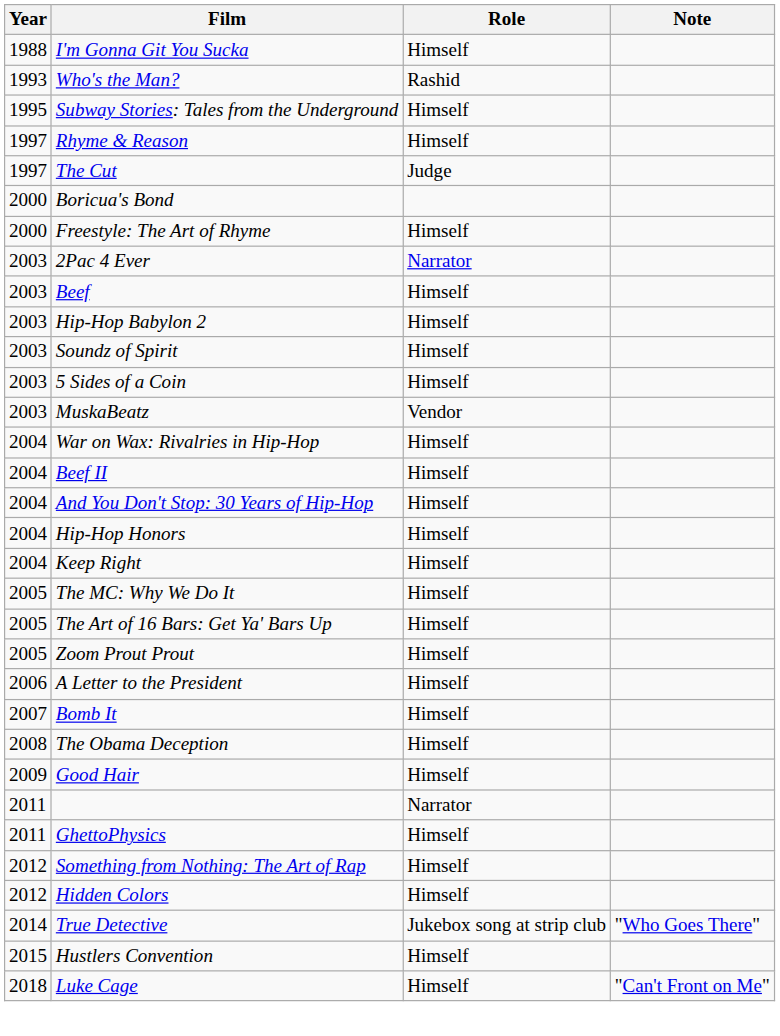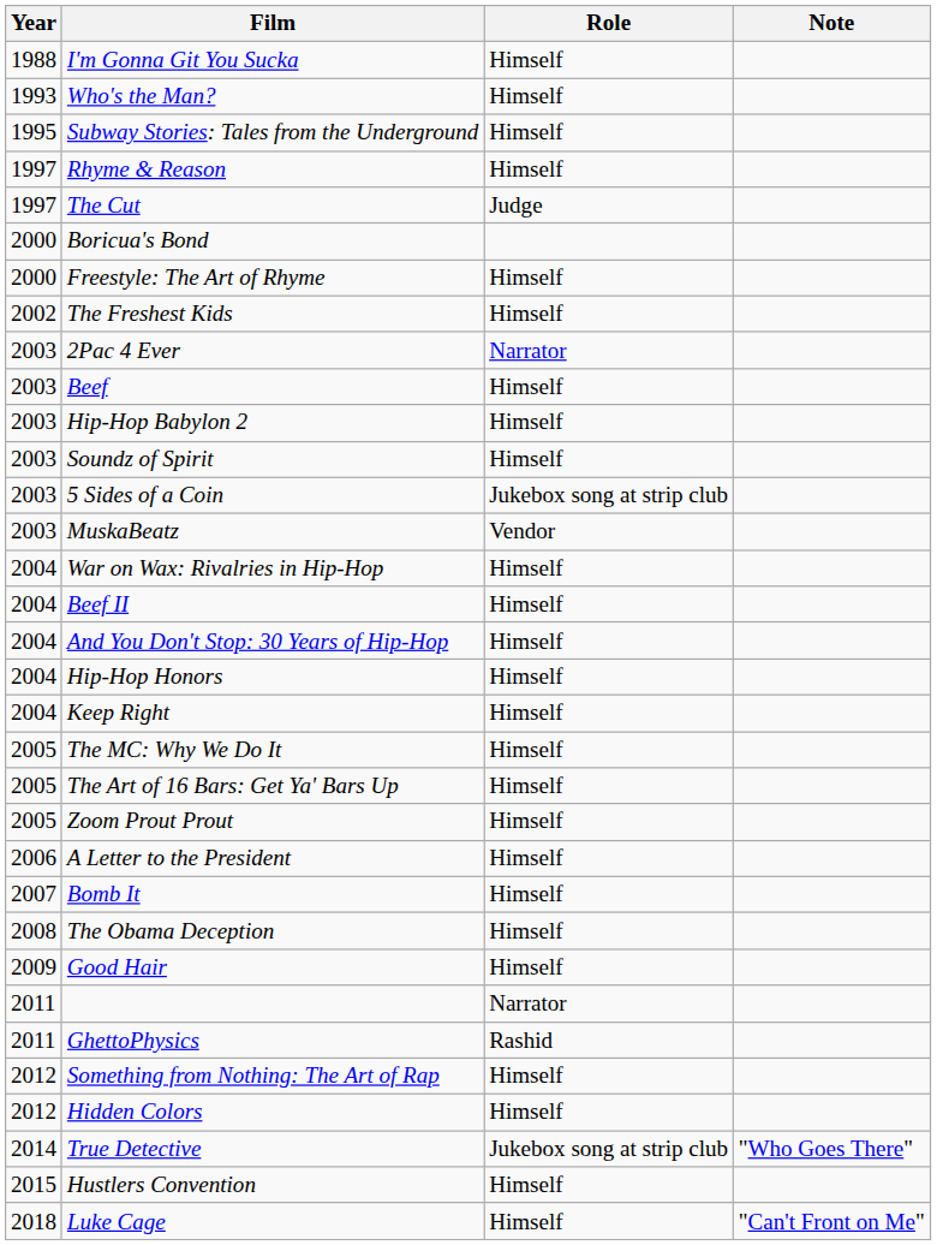 <table class="wikitable">
 <tr>
 <th>Year</th>
 <th>Film</th>
 <th>Role</th>
 <th>Note</th>
 </tr>
 <tr>
 <td>1988</td>
 <td><em><a href='#'>I'm Gonna Git You Sucka</a></em></td>
 <td>Himself</td>
 <td></td>
 </tr>
 <tr>
 <td>1993</td>
 <td><em><a href='#'>Who's the Man?</a></em></td>
-<td>Rashid</td>
+<td>Himself</td>
 <td></td>
 </tr>
 <tr>
 <td>1995</td>
 <td><em><a href='#'>Subway Stories</a>: Tales from the Underground</em></td>
 <td>Himself</td>
 <td></td>
 </tr>
 <tr>
 <td>1997</td>
 <td><em><a href='#'>Rhyme & Reason</a></em></td>
 <td>Himself</td>
 <td></td>
 </tr>
 <tr>
 <td>1997</td>
 <td><em><a href='#'>The Cut</a></em></td>
 <td>Judge</td>
 <td></td>
 </tr>
 <tr>
 <td>2000</td>
 <td><em>Boricua's Bond</em></td>
 <td></td>
 <td></td>
 </tr>
 <tr>
 <td>2000</td>
 <td><em>Freestyle: The Art of Rhyme</em></td>
 <td>Himself</td>
 <td></td>
 </tr>
 <tr>
+<td>2002</td>
+<td><em>The Freshest Kids</em></td>
+<td>Himself</td>
+<td></td>
+</tr>
+<tr>
 <td>2003</td>
 <td><em>2Pac 4 Ever</em></td>
 <td><a href='#'>Narrator</a></td>
 <td></td>
 </tr>
 <tr>
 <td>2003</td>
 <td><em><a href='#'>Beef</a></em></td>
 <td>Himself</td>
 <td></td>
 </tr>
 <tr>
 <td>2003</td>
 <td><em>Hip-Hop Babylon 2</em></td>
 <td>Himself</td>
 <td></td>
 </tr>
 <tr>
 <td>2003</td>
 <td><em>Soundz of Spirit</em></td>
 <td>Himself</td>
 <td></td>
 </tr>
 <tr>
 <td>2003</td>
 <td><em>5 Sides of a Coin</em></td>
-<td>Himself</td>
+<td>Jukebox song at strip club</td>
 <td></td>
 </tr>
 <tr>
 <td>2003</td>
 <td><em>MuskaBeatz</em></td>
 <td>Vendor</td>
 <td></td>
 </tr>
 <tr>
 <td>2004</td>
 <td><em>War on Wax: Rivalries in Hip-Hop</em></td>
 <td>Himself</td>
 <td></td>
 </tr>
 <tr>
 <td>2004</td>
 <td><em><a href='#'>Beef II</a></em></td>
 <td>Himself</td>
 <td></td>
 </tr>
 <tr>
 <td>2004</td>
 <td><em><a href='#'>And You Don't Stop: 30 Years of Hip-Hop</a></em></td>
 <td>Himself</td>
 <td></td>
 </tr>
 <tr>
 <td>2004</td>
 <td><em>Hip-Hop Honors</em></td>
 <td>Himself</td>
 <td></td>
 </tr>
 <tr>
 <td>2004</td>
 <td><em>Keep Right</em></td>
 <td>Himself</td>
 <td></td>
 </tr>
 <tr>
 <td>2005</td>
 <td><em>The MC: Why We Do It</em></td>
 <td>Himself</td>
 <td></td>
 </tr>
 <tr>
 <td>2005</td>
 <td><em>The Art of 16 Bars: Get Ya' Bars Up</em></td>
 <td>Himself</td>
 <td></td>
 </tr>
 <tr>
 <td>2005</td>
 <td><em>Zoom Prout Prout</em></td>
 <td>Himself</td>
 <td></td>
 </tr>
 <tr>
 <td>2006</td>
 <td><em>A Letter to the President</em></td>
 <td>Himself</td>
 <td></td>
 </tr>
 <tr>
 <td>2007</td>
 <td><em><a href='#'>Bomb It</a></em></td>
 <td>Himself</td>
 <td></td>
 </tr>
 <tr>
 <td>2008</td>
 <td><em>The Obama Deception</em></td>
 <td>Himself</td>
 <td></td>
 </tr>
 <tr>
 <td>2009</td>
 <td><em><a href='#'>Good Hair</a></em></td>
 <td>Himself</td>
 <td></td>
 </tr>
 <tr>
 <td>2011</td>
 <td><em></em></td>
 <td>Narrator</td>
 <td></td>
 </tr>
 <tr>
 <td>2011</td>
 <td><em><a href='#'>GhettoPhysics</a></em></td>
-<td>Himself</td>
+<td>Rashid</td>
 <td></td>
 </tr>
 <tr>
 <td>2012</td>
 <td><em><a href='#'>Something from Nothing: The Art of Rap</a></em></td>
 <td>Himself</td>
 <td></td>
 </tr>
 <tr>
 <td>2012</td>
 <td><em><a href='#'>Hidden Colors</a></em></td>
 <td>Himself</td>
 <td></td>
 </tr>
 <tr>
 <td>2014</td>
 <td><em><a href='#'>True Detective</a></em></td>
 <td>Jukebox song at strip club</td>
 <td>"<a href='#'>Who Goes There</a>"</td>
 </tr>
 <tr>
 <td>2015</td>
 <td><em>Hustlers Convention</em></td>
 <td>Himself</td>
 <td></td>
 </tr>
 <tr>
 <td>2018</td>
 <td><em><a href='#'>Luke Cage</a></em></td>
 <td>Himself</td>
 <td>"<a href='#'>Can't Front on Me</a>"</td>
 </tr>
 </table>
